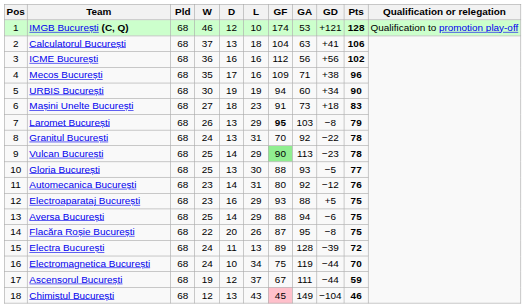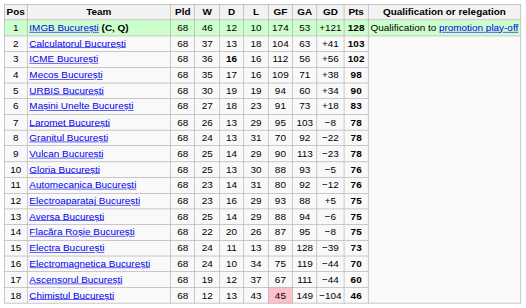 <table class="wikitable" style="text-align:center">
 <tr>
 <th><abbr>Pos</abbr></th>
 <th style="width:14em">Team</th>
 <th style="width:2em"><abbr>Pld</abbr></th>
 <th style="width:2em"><abbr>W</abbr></th>
 <th style="width:2em"><abbr>D</abbr></th>
 <th style="width:2em"><abbr>L</abbr></th>
 <th style="width:2em"><abbr>GF</abbr></th>
 <th style="width:2em"><abbr>GA</abbr></th>
 <th style="width:2em"><abbr>GD</abbr></th>
 <th style="width:2em"><abbr>Pts</abbr></th>
 <th>Qualification or relegation</th>
 </tr>
 <tr align=center bgcolor=#ccffcc>
 <td>1</td>
 <td align=left><a href='#'>IMGB București</a> <strong>(C, Q)</strong></td>
 <td>68</td>
 <td>46</td>
 <td>12</td>
 <td>10</td>
 <td>174</td>
 <td>53</td>
 <td>+121</td>
 <td><strong>128</strong></td>
 <td>Qualification to <a href='#'>promotion play-off</a></td>
 </tr>
 <tr align=center>
 <td>2</td>
 <td align=left><a href='#'>Calculatorul București</a></td>
 <td>68</td>
 <td>37</td>
 <td>13</td>
 <td>18</td>
 <td>104</td>
 <td>63</td>
 <td>+41</td>
-<td><strong>106</strong></td>
+<td><strong>103</strong></td>
 </tr>
 <tr align=center>
 <td>3</td>
 <td align=left><a href='#'>ICME București</a></td>
 <td>68</td>
 <td>36</td>
-<td>16</td>
+<td><strong>16</strong></td>
 <td>16</td>
 <td>112</td>
 <td>56</td>
 <td>+56</td>
 <td><strong>102</strong></td>
 </tr>
 <tr align=center>
 <td>4</td>
 <td align=left><a href='#'>Mecos București</a></td>
 <td>68</td>
 <td>35</td>
 <td>17</td>
 <td>16</td>
 <td>109</td>
 <td>71</td>
 <td>+38</td>
-<td><strong>96</strong></td>
+<td><strong>98</strong></td>
 </tr>
 <tr align=center>
 <td>5</td>
 <td align=left><a href='#'>URBIS București</a></td>
 <td>68</td>
 <td>30</td>
 <td>19</td>
 <td>19</td>
 <td>94</td>
 <td>60</td>
 <td>+34</td>
 <td><strong>90</strong></td>
 </tr>
 <tr align=center>
 <td>6</td>
 <td align=left><a href='#'>Mașini Unelte București</a></td>
 <td>68</td>
 <td>27</td>
 <td>18</td>
 <td>23</td>
 <td>91</td>
 <td>73</td>
 <td>+18</td>
 <td><strong>83</strong></td>
 </tr>
 <tr align=center>
 <td>7</td>
 <td align=left><a href='#'>Laromet București</a></td>
 <td>68</td>
 <td>26</td>
 <td>13</td>
 <td>29</td>
-<td><strong>95</strong></td>
+<td>95</td>
 <td>103</td>
 <td>−8</td>
-<td><strong>79</strong></td>
+<td><strong>78</strong></td>
 </tr>
 <tr align=center>
 <td>8</td>
 <td align=left><a href='#'>Granitul București</a></td>
 <td>68</td>
 <td>24</td>
 <td>13</td>
 <td>31</td>
 <td>70</td>
 <td>92</td>
 <td>−22</td>
 <td><strong>78</strong></td>
 </tr>
 <tr align=center>
 <td>9</td>
 <td align=left><a href='#'>Vulcan București</a></td>
 <td>68</td>
 <td>25</td>
 <td>14</td>
 <td>29</td>
-<td style="background: lightgreen;">90</td>
+<td>90</td>
 <td>113</td>
 <td>−23</td>
 <td><strong>78</strong></td>
 </tr>
 <tr align=center>
 <td>10</td>
 <td align=left><a href='#'>Gloria București</a></td>
 <td>68</td>
 <td>25</td>
 <td>13</td>
 <td>30</td>
 <td>88</td>
 <td>93</td>
 <td>−5</td>
-<td><strong>77</strong></td>
+<td><strong>76</strong></td>
 </tr>
 <tr align=center>
 <td>11</td>
 <td align=left><a href='#'>Automecanica București</a></td>
 <td>68</td>
 <td>23</td>
 <td>14</td>
 <td>31</td>
 <td>80</td>
 <td>92</td>
 <td>−12</td>
 <td><strong>76</strong></td>
 </tr>
 <tr align=center>
 <td>12</td>
 <td align=left><a href='#'>Electroaparataj București</a></td>
 <td>68</td>
 <td>23</td>
 <td>16</td>
 <td>29</td>
 <td>93</td>
 <td>88</td>
 <td>+5</td>
 <td><strong>75</strong></td>
 </tr>
 <tr align=center>
 <td>13</td>
 <td align=left><a href='#'>Aversa București</a></td>
 <td>68</td>
 <td>25</td>
 <td>14</td>
 <td>29</td>
 <td>88</td>
 <td>94</td>
 <td>−6</td>
 <td><strong>75</strong></td>
 </tr>
 <tr align=center>
 <td>14</td>
 <td align=left><a href='#'>Flacăra Roșie București</a></td>
 <td>68</td>
 <td>22</td>
 <td>20</td>
 <td>26</td>
 <td>87</td>
 <td>95</td>
 <td>−8</td>
 <td><strong>75</strong></td>
 </tr>
 <tr align=center>
 <td>15</td>
 <td align=left><a href='#'>Electra București</a></td>
 <td>68</td>
 <td>24</td>
 <td>11</td>
 <td>13</td>
 <td>89</td>
 <td>128</td>
 <td>−39</td>
-<td><strong>72</strong></td>
+<td><strong>73</strong></td>
 </tr>
 <tr align=center>
 <td>16</td>
 <td align=left><a href='#'>Electromagnetica București</a></td>
 <td>68</td>
 <td>24</td>
 <td>10</td>
 <td>34</td>
 <td>75</td>
 <td>119</td>
 <td>−44</td>
 <td><strong>70</strong></td>
 </tr>
 <tr align=center>
 <td>17</td>
 <td align=left><a href='#'>Ascensorul București</a></td>
 <td>68</td>
 <td>19</td>
 <td>12</td>
 <td>37</td>
 <td>67</td>
 <td>111</td>
 <td>−44</td>
-<td><strong>59</strong></td>
+<td><strong>60</strong></td>
 </tr>
 <tr align=center>
 <td>18</td>
 <td align=left><a href='#'>Chimistul București</a></td>
 <td>68</td>
 <td>12</td>
 <td>13</td>
 <td>43</td>
 <td style="background: pink;">45</td>
 <td>149</td>
 <td>−104</td>
 <td><strong>46</strong></td>
 </tr>
 </table>
